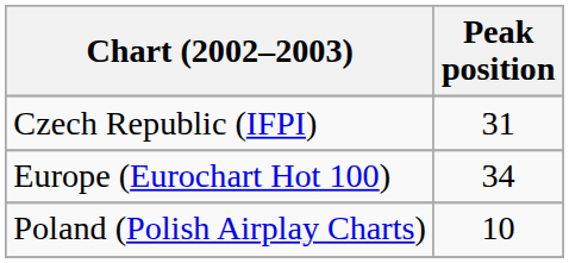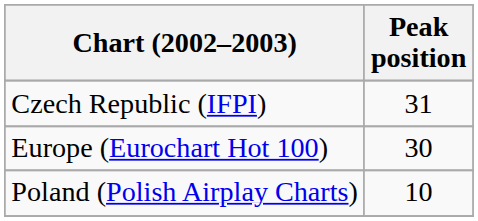 <table class="wikitable sortable">
 <tr>
 <th>Chart (2002–2003)</th>
 <th>Peak<br>position</th>
 </tr>
 <tr>
 </tr>
 <tr>
 </tr>
 <tr>
 </tr>
 <tr>
 </tr>
 <tr>
 <td>Czech Republic (<a href='#'>IFPI</a>)</td>
 <td align="center">31</td>
 </tr>
 <tr>
 </tr>
 <tr>
 <td>Europe (<a href='#'>Eurochart Hot 100</a>)</td>
-<td align="center">34</td>
+<td align="center">30</td>
 </tr>
 <tr>
 </tr>
 <tr>
 </tr>
 <tr>
 </tr>
 <tr>
 </tr>
 <tr>
 </tr>
 <tr>
 </tr>
 <tr>
 </tr>
 <tr>
 </tr>
 <tr>
 <td>Poland (<a href='#'>Polish Airplay Charts</a>)</td>
 <td align="center">10</td>
 </tr>
 <tr>
 </tr>
 <tr>
 </tr>
 <tr>
 </tr>
 <tr>
 </tr>
 <tr>
 </tr>
 </table>
